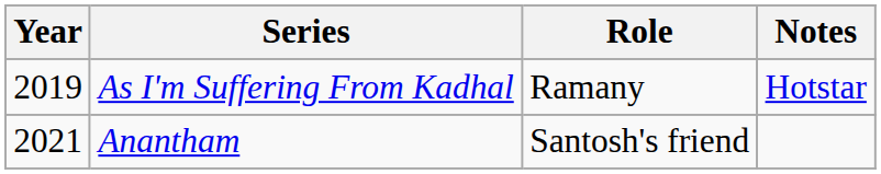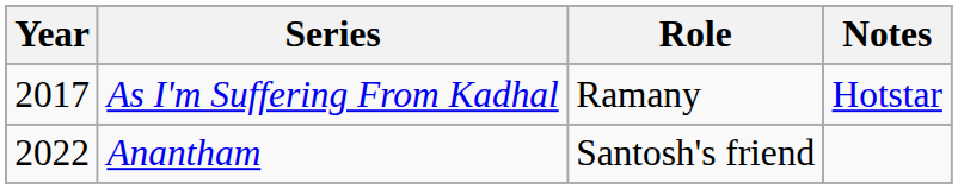 <table class="wikitable">
 <tr>
 <th>Year</th>
 <th>Series</th>
 <th>Role</th>
 <th>Notes</th>
 </tr>
 <tr>
-<td>2019</td>
+<td>2017</td>
 <td><em><a href='#'>As I'm Suffering From Kadhal</a></em></td>
 <td>Ramany</td>
 <td><a href='#'>Hotstar</a></td>
 </tr>
 <tr>
-<td>2021</td>
+<td>2022</td>
 <td><em><a href='#'>Anantham</a></em></td>
 <td>Santosh's friend</td>
 <td></td>
 </tr>
 </table>
